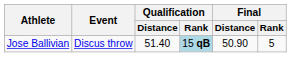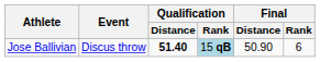 <table class="wikitable" style="font-size:90%">
 <tr>
 <th rowspan=2>Athlete</th>
 <th rowspan=2>Event</th>
 <th colspan=2>Qualification</th>
 <th colspan=2>Final</th>
 </tr>
 <tr style="font-size:95%">
 <th>Distance</th>
 <th>Rank</th>
 <th>Distance</th>
 <th>Rank</th>
 </tr>
 <tr align=center>
 <td align=left><a href='#'>Jose Ballivian</a></td>
 <td align=left><a href='#'>Discus throw</a></td>
-<td>51.40</td>
+<td><strong>51.40</strong></td>
 <td style="background: lightblue;">15 <strong>qB</strong></td>
 <td>50.90</td>
-<td>5</td>
+<td>6</td>
 </tr>
 </table>
